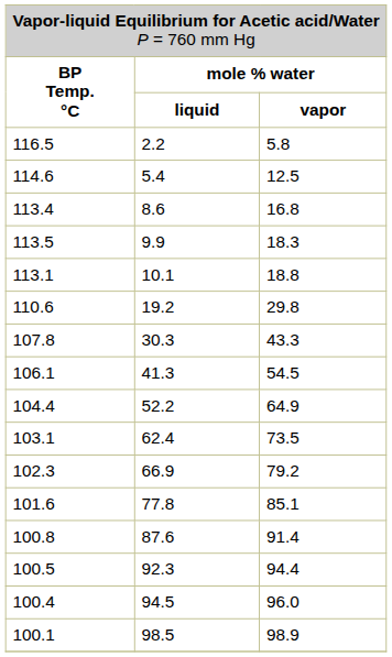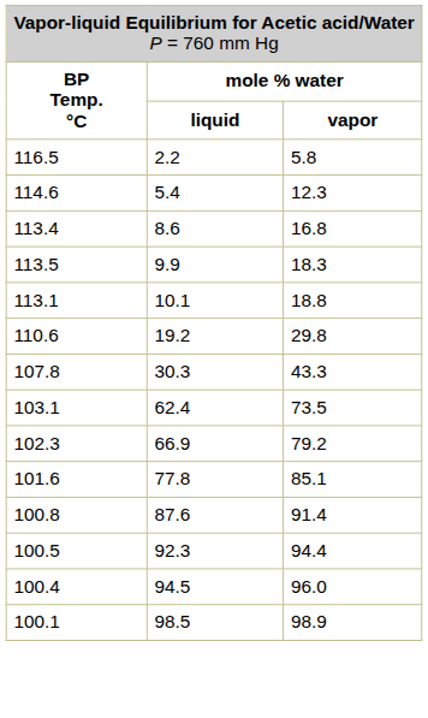 <table border="1" cellspacing="0" cellpadding="6" style="margin: 0 0 0 0.5em; background: white; border-collapse: collapse; border-color: #C0C090;">
 <tr>
 <td bgcolor="#D0D0D0" align="center" colspan="3"><strong>Vapor-liquid Equilibrium for Acetic acid/Water</strong><br><em>P</em> = 760 mm Hg</td>
 </tr>
 <tr>
 <th rowspan="2">BP<br>Temp.<br>°C</th>
 <th colspan="2">mole % water</th>
 </tr>
 <tr>
 <th>liquid</th>
 <th>vapor</th>
 </tr>
 <tr>
 <td>116.5</td>
 <td>2.2</td>
 <td>5.8</td>
 </tr>
 <tr>
 <td>114.6</td>
 <td>5.4</td>
-<td>12.5</td>
+<td>12.3</td>
 </tr>
 <tr>
 <td>113.4</td>
 <td>8.6</td>
 <td>16.8</td>
 </tr>
 <tr>
 <td>113.5</td>
 <td>9.9</td>
 <td>18.3</td>
 </tr>
 <tr>
 <td>113.1</td>
 <td>10.1</td>
 <td>18.8</td>
 </tr>
 <tr>
 <td>110.6</td>
 <td>19.2</td>
 <td>29.8</td>
 </tr>
 <tr>
 <td>107.8</td>
 <td>30.3</td>
 <td>43.3</td>
-</tr>
-<tr>
-<td>106.1</td>
-<td>41.3</td>
-<td>54.5</td>
-</tr>
-<tr>
-<td>104.4</td>
-<td>52.2</td>
-<td>64.9</td>
 </tr>
 <tr>
 <td>103.1</td>
 <td>62.4</td>
 <td>73.5</td>
 </tr>
 <tr>
 <td>102.3</td>
 <td>66.9</td>
 <td>79.2</td>
 </tr>
 <tr>
 <td>101.6</td>
 <td>77.8</td>
 <td>85.1</td>
 </tr>
 <tr>
 <td>100.8</td>
 <td>87.6</td>
 <td>91.4</td>
 </tr>
 <tr>
 <td>100.5</td>
 <td>92.3</td>
 <td>94.4</td>
 </tr>
 <tr>
 <td>100.4</td>
 <td>94.5</td>
 <td>96.0</td>
 </tr>
 <tr>
 <td>100.1</td>
 <td>98.5</td>
 <td>98.9</td>
 </tr>
 <tr>
 </tr>
 </table>
